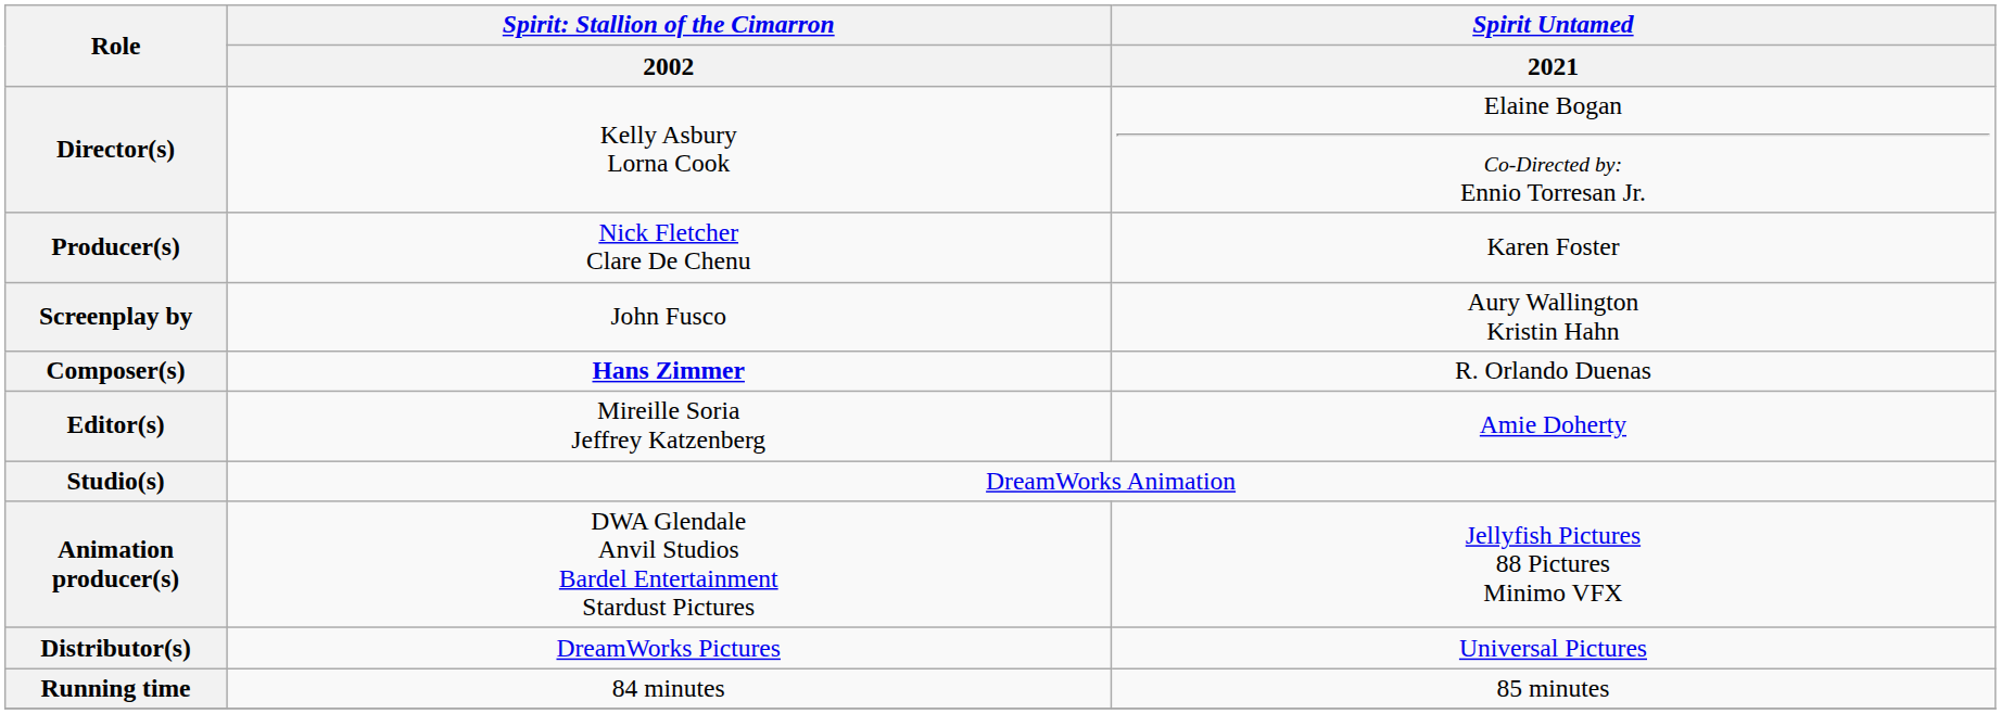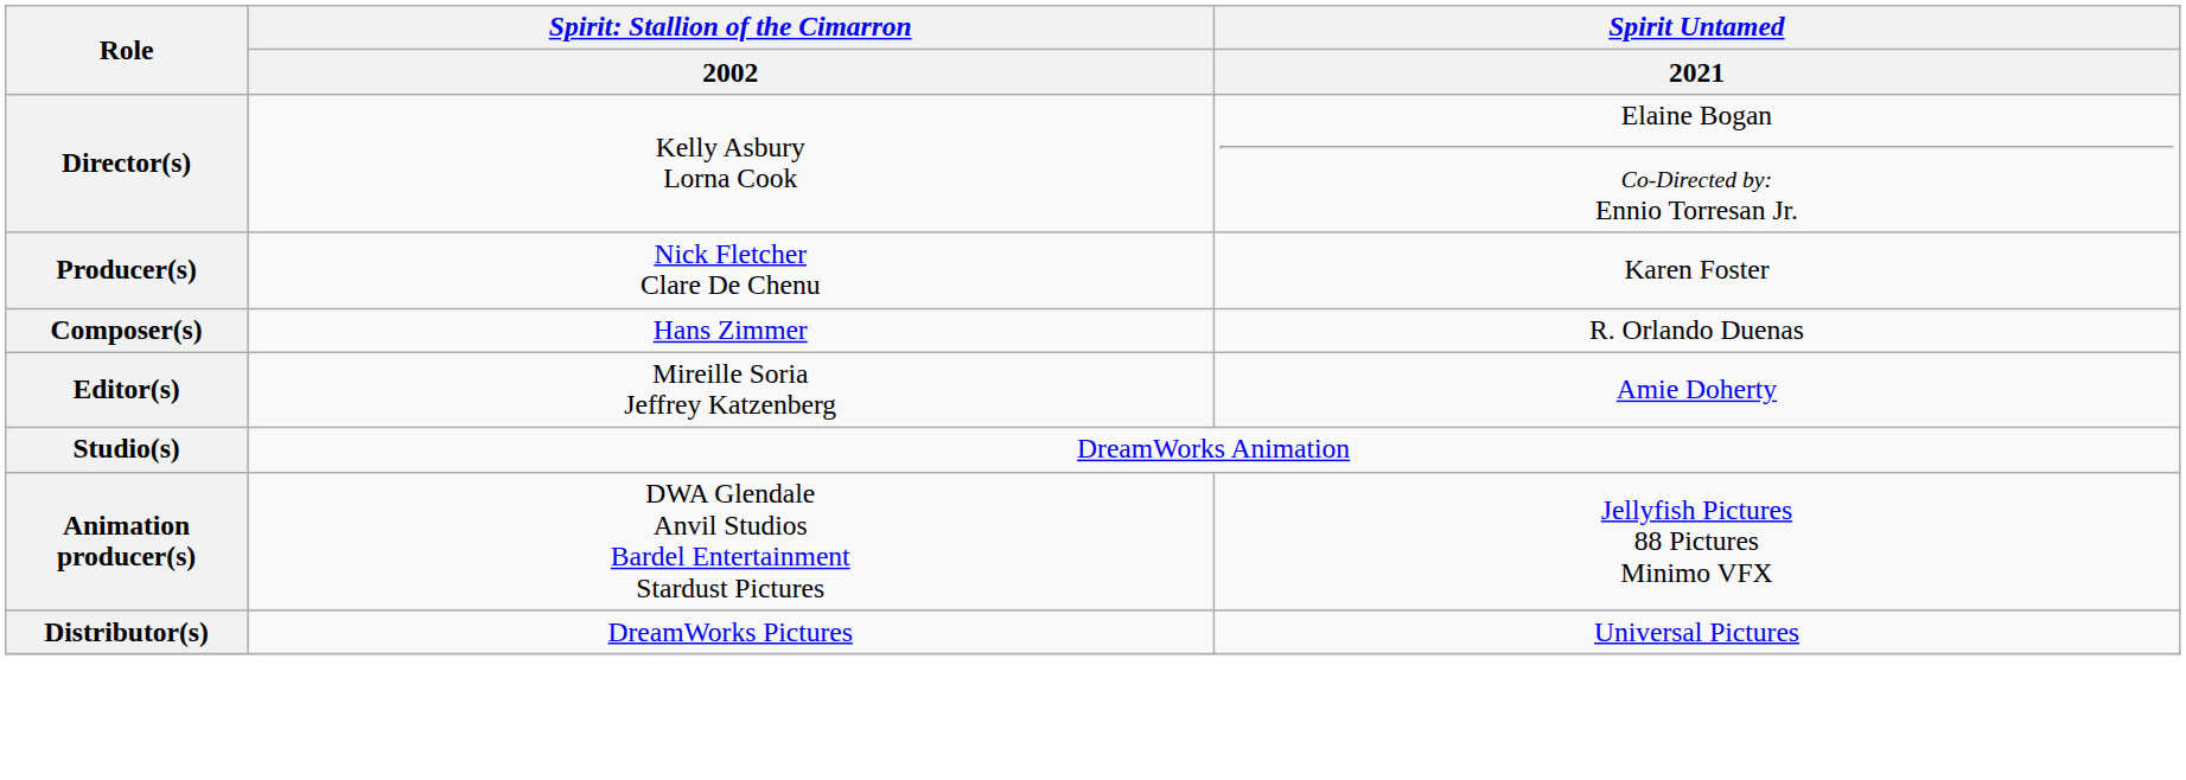 <table class="wikitable" style="text-align:center;" "width:100%;">
 <tr>
 <th style="width:10%;" rowspan="2">Role</th>
 <th style="width:40%;"><em><a href='#'>Spirit: Stallion of the Cimarron</a></em></th>
 <th style="width:40%;"><em><a href='#'>Spirit Untamed</a></em></th>
 </tr>
 <tr>
 <th>2002</th>
 <th>2021</th>
 </tr>
 <tr>
 <th>Director(s)</th>
 <td>Kelly Asbury<br>Lorna Cook</td>
 <td>Elaine Bogan<hr><small><em>Co-Directed by:</em></small><br>Ennio Torresan Jr.</td>
 </tr>
 <tr>
 <th>Producer(s)</th>
 <td><a href='#'>Nick Fletcher</a><br>Clare De Chenu</td>
 <td>Karen Foster</td>
 </tr>
 <tr>
-<th>Screenplay by</th>
-<td>John Fusco</td>
-<td>Aury Wallington<br>Kristin Hahn</td>
-</tr>
-<tr>
 <th style="text-align:center;">Composer(s)</th>
-<td><strong><a href='#'>Hans Zimmer</a></strong></td>
+<td><a href='#'>Hans Zimmer</a></td>
 <td>R. Orlando Duenas</td>
 </tr>
 <tr>
 <th style="text-align:center;">Editor(s)</th>
 <td>Mireille Soria<br>Jeffrey Katzenberg</td>
 <td><a href='#'>Amie Doherty</a></td>
 </tr>
 <tr>
 <th style="text-align:center;">Studio(s)</th>
 <td colspan="2"><a href='#'>DreamWorks Animation</a></td>
 </tr>
 <tr>
 <th style="text-align:center;">Animation producer(s)</th>
 <td>DWA Glendale<br>Anvil Studios<br><a href='#'>Bardel Entertainment</a><br>Stardust Pictures</td>
 <td><a href='#'>Jellyfish Pictures</a><br>88 Pictures<br>Minimo VFX</td>
 </tr>
 <tr>
 <th style="text-align:center;">Distributor(s)</th>
 <td><a href='#'>DreamWorks Pictures</a></td>
 <td><a href='#'>Universal Pictures</a></td>
 </tr>
 <tr>
-<th style="text-align:center;">Running time</th>
-<td>84 minutes</td>
-<td>85 minutes</td>
-</tr>
-<tr>
 </tr>
 </table>
